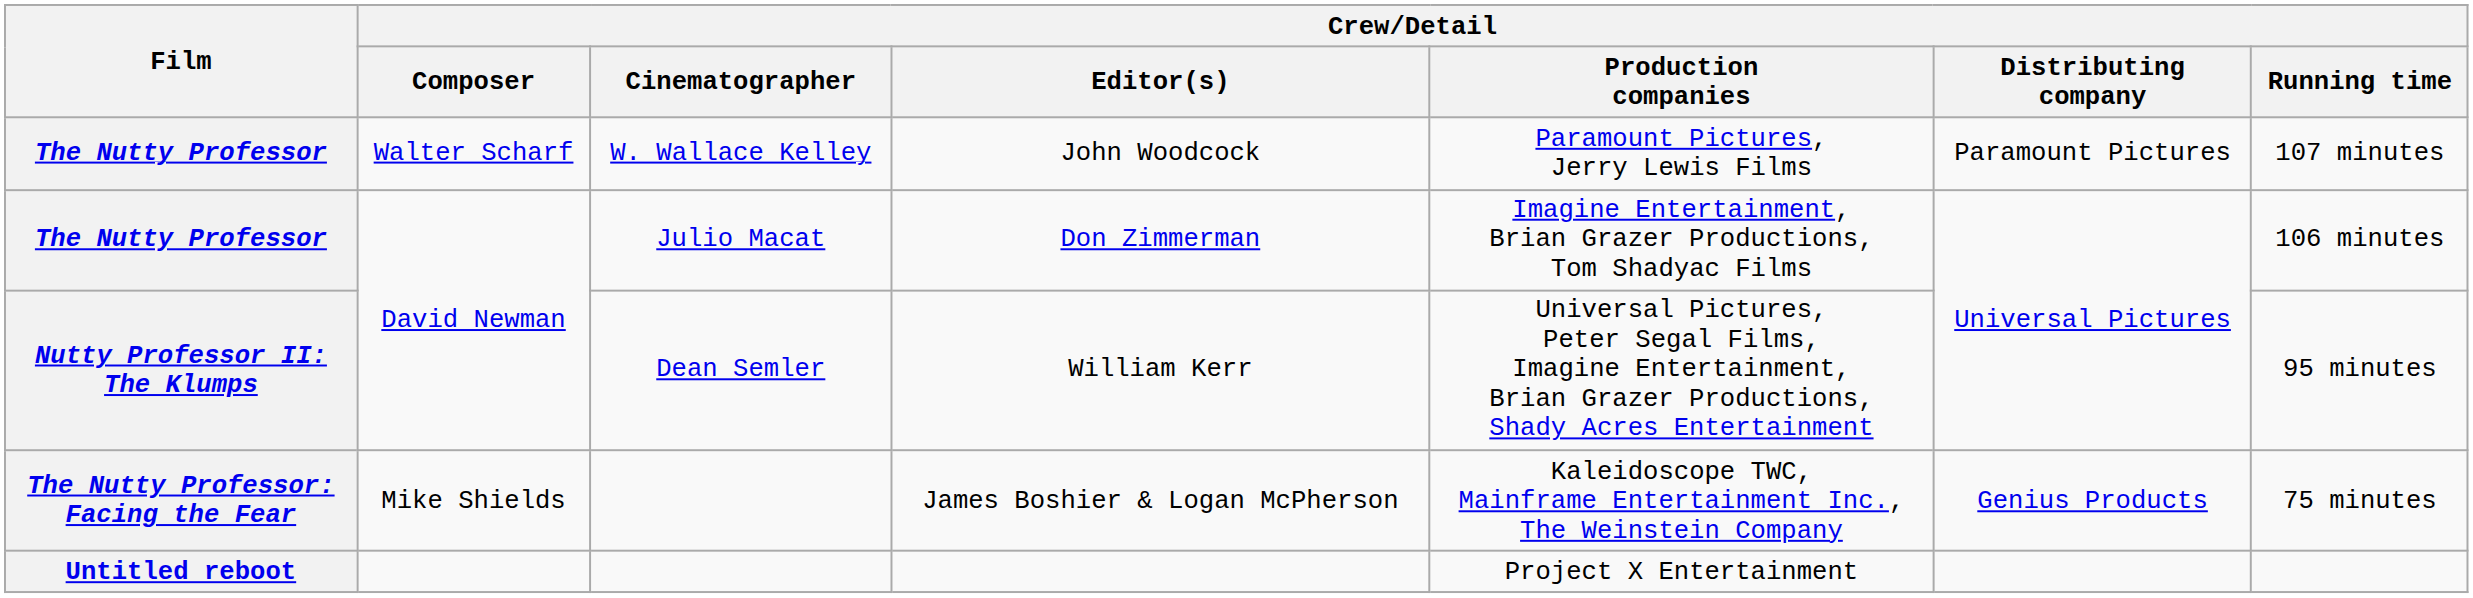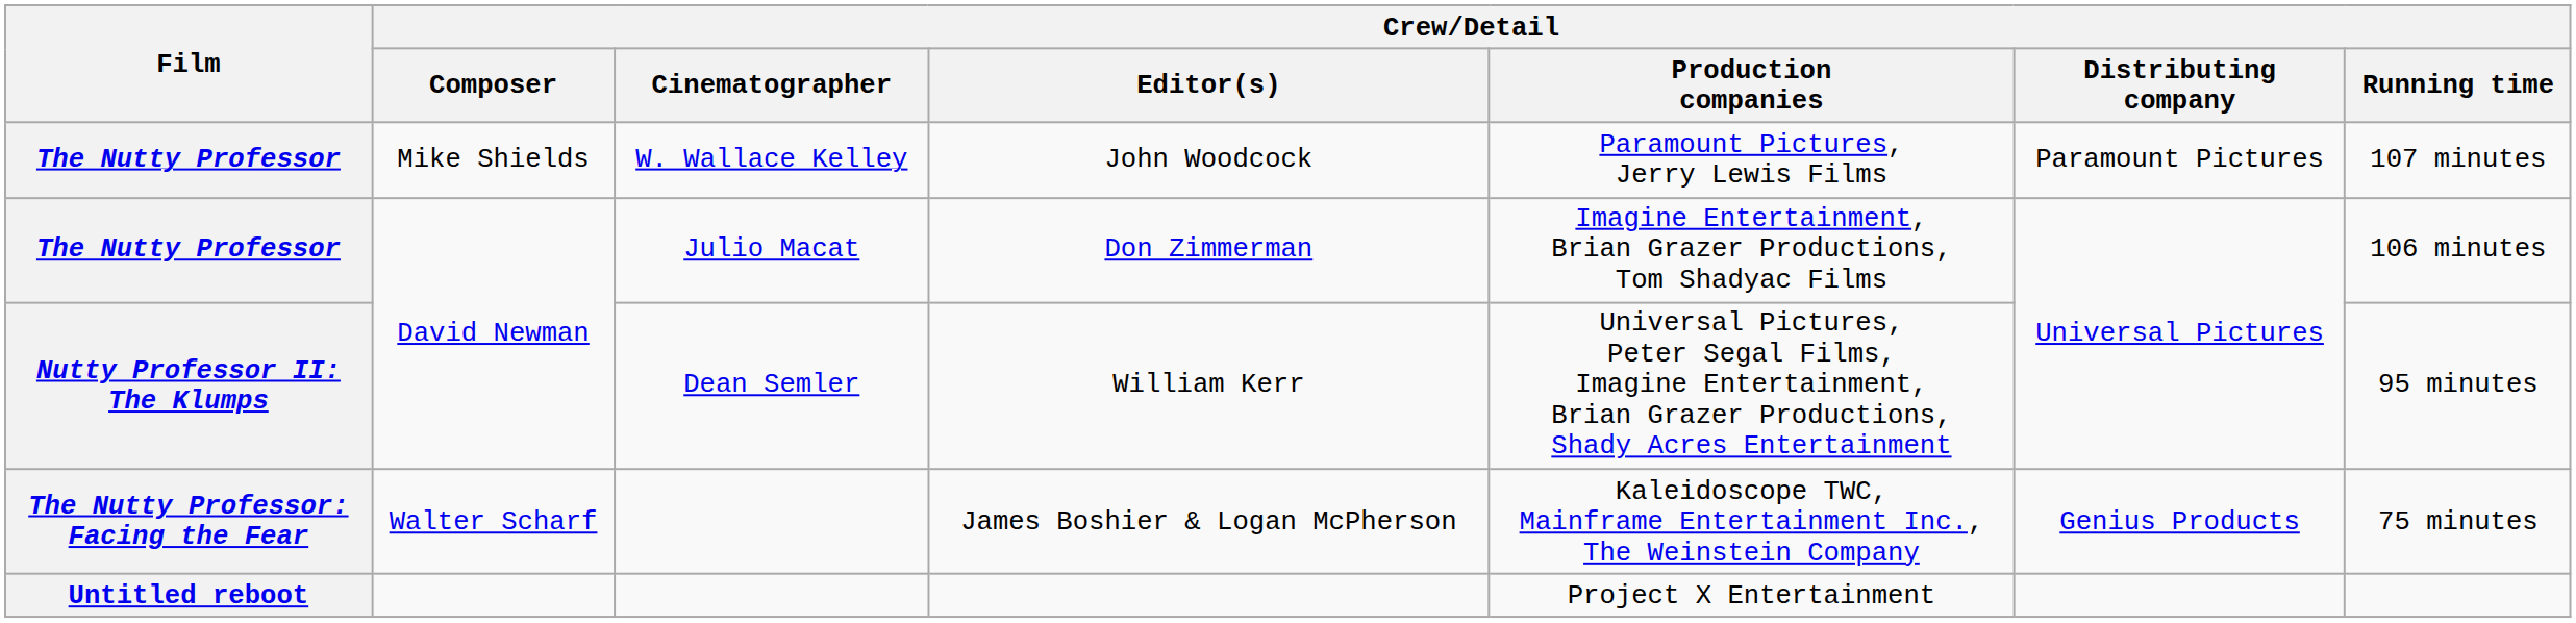 <table class="wikitable" style="text-align:center; width:99%;">
 <tr>
 <th rowspan="2">Film</th>
 <th colspan="7">Crew/Detail</th>
 </tr>
 <tr>
 <th style="text-align:center;">Composer</th>
 <th style="text-align:center;">Cinematographer</th>
 <th style="text-align:center;">Editor(s)</th>
 <th style="text-align:center;">Production <br>companies</th>
 <th style="text-align:center;">Distributing <br>company</th>
 <th style="text-align:center;">Running time</th>
 </tr>
 <tr>
 <th><em><a href='#'>The Nutty Professor</a></em></th>
-<td><a href='#'>Walter Scharf</a></td>
+<td>Mike Shields</td>
 <td><a href='#'>W. Wallace Kelley</a></td>
 <td>John Woodcock</td>
 <td><a href='#'>Paramount Pictures</a>,  <br>Jerry Lewis Films</td>
 <td>Paramount Pictures</td>
 <td>107 minutes</td>
 </tr>
 <tr>
 <th><em><a href='#'>The Nutty Professor</a></em></th>
 <td rowspan="2"><a href='#'>David Newman</a></td>
 <td><a href='#'>Julio Macat</a></td>
 <td><a href='#'>Don Zimmerman</a></td>
 <td><a href='#'>Imagine Entertainment</a>,  <br>Brian Grazer Productions,  <br>Tom Shadyac Films</td>
 <td rowspan="2"><a href='#'>Universal Pictures</a></td>
 <td>106 minutes</td>
 </tr>
 <tr>
 <th><em><a href='#'>Nutty Professor II: <br>The Klumps</a></em></th>
 <td><a href='#'>Dean Semler</a></td>
 <td>William Kerr</td>
 <td>Universal Pictures,  <br>Peter Segal Films,  <br>Imagine Entertainment,  <br>Brian Grazer Productions,  <br><a href='#'>Shady Acres Entertainment</a></td>
 <td>95 minutes</td>
 </tr>
 <tr>
 <th><em><a href='#'>The Nutty Professor: <br>Facing the Fear</a></em></th>
-<td>Mike Shields</td>
+<td><a href='#'>Walter Scharf</a></td>
 <td></td>
 <td>James Boshier & Logan McPherson</td>
 <td>Kaleidoscope TWC,  <br><a href='#'>Mainframe Entertainment Inc.</a>,  <br><a href='#'>The Weinstein Company</a></td>
 <td><a href='#'>Genius Products</a></td>
 <td>75 minutes</td>
 </tr>
 <tr>
 <th><a href='#'>Untitled reboot</a></th>
 <td></td>
 <td></td>
 <td></td>
 <td>Project X Entertainment</td>
 <td></td>
 <td></td>
 </tr>
 </table>
